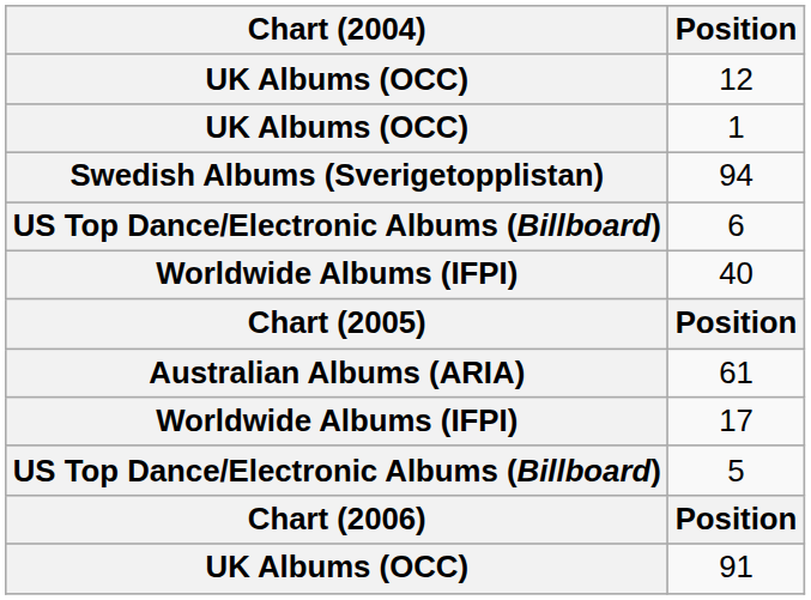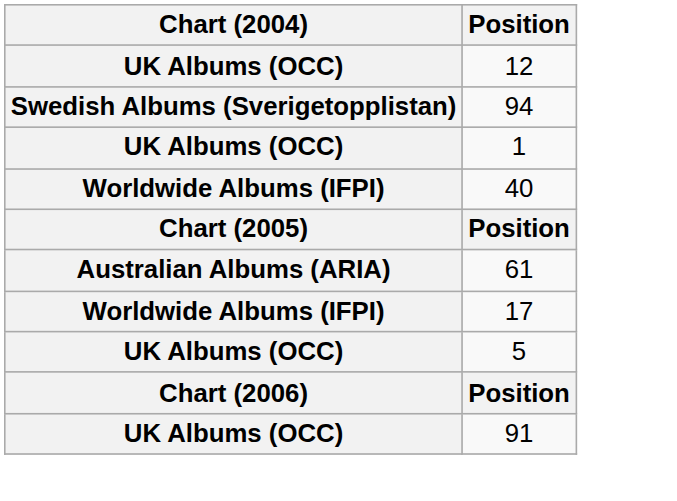 <table class="wikitable plainrowheaders" style="text-align:center">
 <tr>
 <th scope="col">Chart (2004)</th>
 <th scope="col">Position</th>
 </tr>
 <tr>
 <th scope="row">UK Albums (OCC)</th>
 <td>12</td>
 </tr>
 <tr>
-<th scope="row">UK Albums (OCC)</th>
-<td>1</td>
-</tr>
-<tr>
 <th scope="row">Swedish Albums (Sverigetopplistan)</th>
 <td>94</td>
 </tr>
 <tr>
-<th scope="row">US Top Dance/Electronic Albums (<em>Billboard</em>)</th>
-<td>6</td>
+<th scope="row">UK Albums (OCC)</th>
+<td>1</td>
 </tr>
 <tr>
 <th scope="row">Worldwide Albums (IFPI)</th>
 <td>40</td>
 </tr>
 <tr>
 <th scope="col">Chart (2005)</th>
 <th scope="col">Position</th>
 </tr>
 <tr>
 <th scope="row">Australian Albums (ARIA)</th>
 <td>61</td>
 </tr>
 <tr>
 <th scope="row">Worldwide Albums (IFPI)</th>
 <td>17</td>
 </tr>
 <tr>
-<th scope="row">US Top Dance/Electronic Albums (<em>Billboard</em>)</th>
+<th scope="row">UK Albums (OCC)</th>
 <td>5</td>
 </tr>
 <tr>
 <th scope="col">Chart (2006)</th>
 <th scope="col">Position</th>
 </tr>
 <tr>
 <th scope="row">UK Albums (OCC)</th>
 <td>91</td>
 </tr>
 </table>
